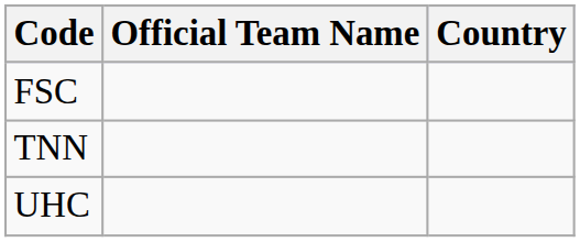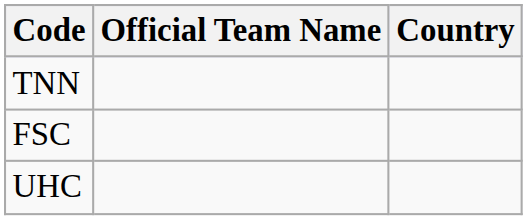 <table class="wikitable">
 <tr style="background:#ccf;">
 <th>Code</th>
 <th>Official Team Name</th>
 <th>Country</th>
 </tr>
 <tr>
-<td>FSC</td>
+<td>TNN</td>
 <td></td>
 <td></td>
 </tr>
 <tr>
-<td>TNN</td>
+<td>FSC</td>
 <td></td>
 <td></td>
 </tr>
 <tr>
 <td>UHC</td>
 <td></td>
 <td></td>
 </tr>
 </table>
